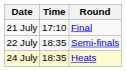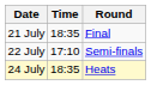 <table class="wikitable">
 <tr>
 <th>Date</th>
 <th>Time</th>
 <th>Round</th>
 </tr>
 <tr>
 <td>21 July</td>
-<td>17:10</td>
+<td>18:35</td>
 <td><a href='#'>Final</a></td>
 </tr>
 <tr>
 <td>22 July</td>
-<td>18:35</td>
+<td>17:10</td>
 <td><a href='#'>Semi-finals</a></td>
 </tr>
 <tr style=background:lemonchiffon>
 <td>24 July</td>
 <td>18:35</td>
 <td><a href='#'>Heats</a></td>
 </tr>
 </table>
